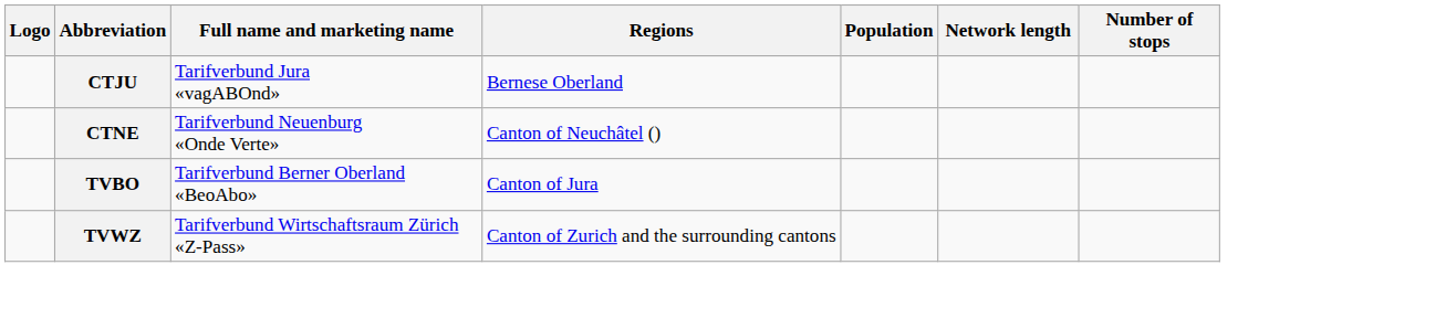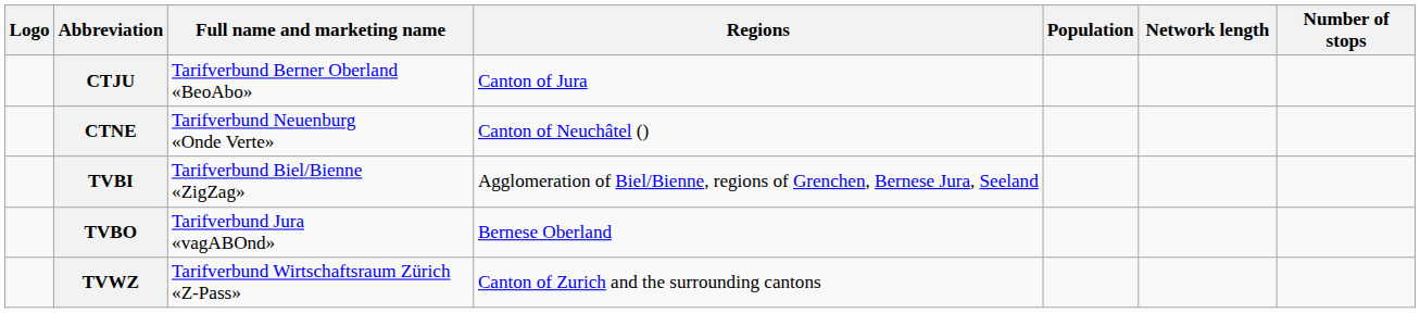 <table class="wikitable sortable" style="text-align:right;" border="1">
 <tr>
 <th scope="col">Logo</th>
 <th scope="col">Abbreviation</th>
 <th scope="col" style="width:16em;">Full name and marketing name</th>
 <th scope="col" class="unsortable">Regions</th>
 <th scope="col">Population</th>
 <th scope="col" style="width:7em;">Network length</th>
 <th scope="col" style="width:7em;">Number of stops</th>
 </tr>
 <tr>
 <td></td>
 <th scope="row">CTJU</th>
-<td style="text-align:left;"><a href='#'>Tarifverbund Jura</a><br>«vagABOnd»</td>
-<td style="text-align:left;"><a href='#'>Bernese Oberland</a></td>
+<td style="text-align:left;"><a href='#'>Tarifverbund Berner Oberland</a><br>«BeoAbo»</td>
+<td style="text-align:left;"><a href='#'>Canton of Jura</a></td>
 <td></td>
 <td></td>
 <td></td>
 </tr>
 <tr>
 <td></td>
 <th scope="row">CTNE</th>
 <td style="text-align:left;"><a href='#'>Tarifverbund Neuenburg</a><br>«Onde Verte»</td>
 <td style="text-align:left;"><a href='#'>Canton of Neuchâtel</a> ()</td>
 <td></td>
 <td></td>
 <td></td>
 </tr>
 <tr>
 <td></td>
+<th scope="row">TVBI</th>
+<td style="text-align:left;"><a href='#'>Tarifverbund Biel/Bienne</a><br>«ZigZag»</td>
+<td style="text-align:left;">Agglomeration of <a href='#'>Biel/Bienne</a>, regions of <a href='#'>Grenchen</a>, <a href='#'>Bernese Jura</a>, <a href='#'>Seeland</a></td>
+<td></td>
+<td></td>
+<td></td>
+</tr>
+<tr>
+<td></td>
 <th scope="row">TVBO</th>
-<td style="text-align:left;"><a href='#'>Tarifverbund Berner Oberland</a><br>«BeoAbo»</td>
-<td style="text-align:left;"><a href='#'>Canton of Jura</a></td>
+<td style="text-align:left;"><a href='#'>Tarifverbund Jura</a><br>«vagABOnd»</td>
+<td style="text-align:left;"><a href='#'>Bernese Oberland</a></td>
 <td></td>
 <td></td>
 <td></td>
 </tr>
 <tr>
 <td></td>
 <th scope="row">TVWZ</th>
 <td style="text-align:left;"><a href='#'>Tarifverbund Wirtschaftsraum Zürich</a><br>«Z-Pass»</td>
 <td style="text-align:left;"><a href='#'>Canton of Zurich</a> and the surrounding cantons</td>
 <td></td>
 <td></td>
 <td></td>
 </tr>
 </table>
